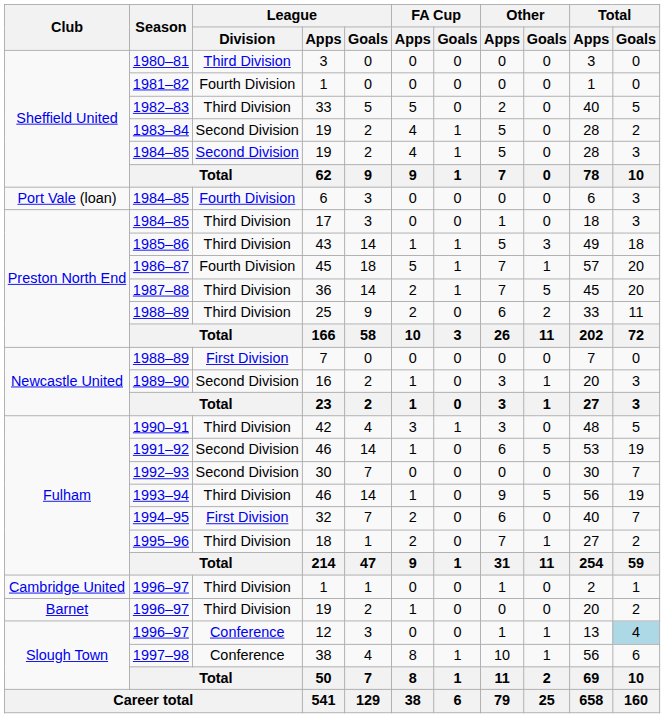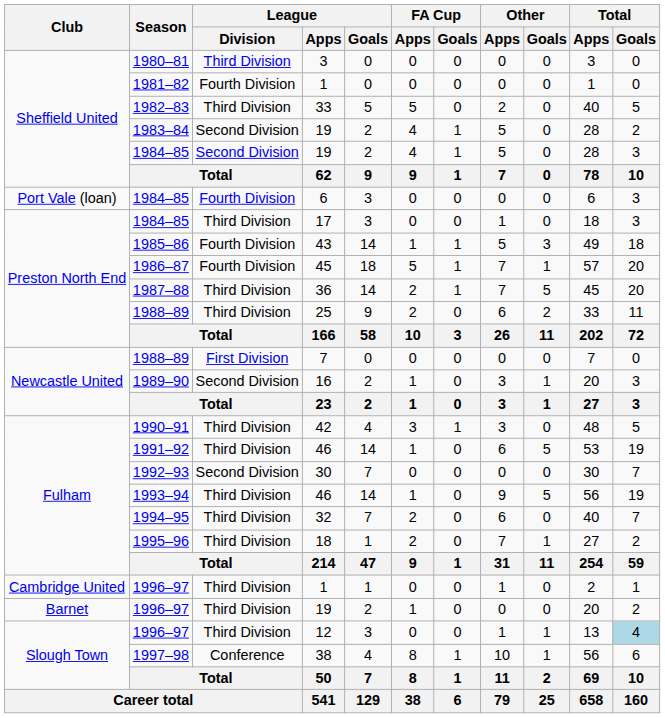 <table class="wikitable" style="text-align:center">
 <tr>
 <th rowspan="2">Club</th>
 <th rowspan="2">Season</th>
 <th colspan="3">League</th>
 <th colspan="2">FA Cup</th>
 <th colspan="2">Other</th>
 <th colspan="2">Total</th>
 </tr>
 <tr>
 <th>Division</th>
 <th>Apps</th>
 <th>Goals</th>
 <th>Apps</th>
 <th>Goals</th>
 <th>Apps</th>
 <th>Goals</th>
 <th>Apps</th>
 <th>Goals</th>
 </tr>
 <tr>
 <td rowspan="6"><a href='#'>Sheffield United</a></td>
 <td><a href='#'>1980–81</a></td>
 <td><a href='#'>Third Division</a></td>
 <td>3</td>
 <td>0</td>
 <td>0</td>
 <td>0</td>
 <td>0</td>
 <td>0</td>
 <td>3</td>
 <td>0</td>
 </tr>
 <tr>
 <td><a href='#'>1981–82</a></td>
 <td>Fourth Division</td>
 <td>1</td>
 <td>0</td>
 <td>0</td>
 <td>0</td>
 <td>0</td>
 <td>0</td>
 <td>1</td>
 <td>0</td>
 </tr>
 <tr>
 <td><a href='#'>1982–83</a></td>
 <td>Third Division</td>
 <td>33</td>
 <td>5</td>
 <td>5</td>
 <td>0</td>
 <td>2</td>
 <td>0</td>
 <td>40</td>
 <td>5</td>
 </tr>
 <tr>
 <td><a href='#'>1983–84</a></td>
 <td>Second Division</td>
 <td>19</td>
 <td>2</td>
 <td>4</td>
 <td>1</td>
 <td>5</td>
 <td>0</td>
 <td>28</td>
 <td>2</td>
 </tr>
 <tr>
 <td><a href='#'>1984–85</a></td>
 <td><a href='#'>Second Division</a></td>
 <td>19</td>
 <td>2</td>
 <td>4</td>
 <td>1</td>
 <td>5</td>
 <td>0</td>
 <td>28</td>
 <td>3</td>
 </tr>
 <tr>
 <th colspan="2">Total</th>
 <th>62</th>
 <th>9</th>
 <th>9</th>
 <th>1</th>
 <th>7</th>
 <th>0</th>
 <th>78</th>
 <th>10</th>
 </tr>
 <tr>
 <td><a href='#'>Port Vale</a> (loan)</td>
 <td><a href='#'>1984–85</a></td>
 <td><a href='#'>Fourth Division</a></td>
 <td>6</td>
 <td>3</td>
 <td>0</td>
 <td>0</td>
 <td>0</td>
 <td>0</td>
 <td>6</td>
 <td>3</td>
 </tr>
 <tr>
 <td rowspan="6"><a href='#'>Preston North End</a></td>
 <td><a href='#'>1984–85</a></td>
 <td>Third Division</td>
 <td>17</td>
 <td>3</td>
 <td>0</td>
 <td>0</td>
 <td>1</td>
 <td>0</td>
 <td>18</td>
 <td>3</td>
 </tr>
 <tr>
 <td><a href='#'>1985–86</a></td>
-<td>Third Division</td>
+<td>Fourth Division</td>
 <td>43</td>
 <td>14</td>
 <td>1</td>
 <td>1</td>
 <td>5</td>
 <td>3</td>
 <td>49</td>
 <td>18</td>
 </tr>
 <tr>
 <td><a href='#'>1986–87</a></td>
 <td>Fourth Division</td>
 <td>45</td>
 <td>18</td>
 <td>5</td>
 <td>1</td>
 <td>7</td>
 <td>1</td>
 <td>57</td>
 <td>20</td>
 </tr>
 <tr>
 <td><a href='#'>1987–88</a></td>
 <td>Third Division</td>
 <td>36</td>
 <td>14</td>
 <td>2</td>
 <td>1</td>
 <td>7</td>
 <td>5</td>
 <td>45</td>
 <td>20</td>
 </tr>
 <tr>
 <td><a href='#'>1988–89</a></td>
 <td>Third Division</td>
 <td>25</td>
 <td>9</td>
 <td>2</td>
 <td>0</td>
 <td>6</td>
 <td>2</td>
 <td>33</td>
 <td>11</td>
 </tr>
 <tr>
 <th colspan="2">Total</th>
 <th>166</th>
 <th>58</th>
 <th>10</th>
 <th>3</th>
 <th>26</th>
 <th>11</th>
 <th>202</th>
 <th>72</th>
 </tr>
 <tr>
 <td rowspan="3"><a href='#'>Newcastle United</a></td>
 <td><a href='#'>1988–89</a></td>
 <td><a href='#'>First Division</a></td>
 <td>7</td>
 <td>0</td>
 <td>0</td>
 <td>0</td>
 <td>0</td>
 <td>0</td>
 <td>7</td>
 <td>0</td>
 </tr>
 <tr>
 <td><a href='#'>1989–90</a></td>
 <td>Second Division</td>
 <td>16</td>
 <td>2</td>
 <td>1</td>
 <td>0</td>
 <td>3</td>
 <td>1</td>
 <td>20</td>
 <td>3</td>
 </tr>
 <tr>
 <th colspan="2">Total</th>
 <th>23</th>
 <th>2</th>
 <th>1</th>
 <th>0</th>
 <th>3</th>
 <th>1</th>
 <th>27</th>
 <th>3</th>
 </tr>
 <tr>
 <td rowspan="7"><a href='#'>Fulham</a></td>
 <td><a href='#'>1990–91</a></td>
 <td>Third Division</td>
 <td>42</td>
 <td>4</td>
 <td>3</td>
 <td>1</td>
 <td>3</td>
 <td>0</td>
 <td>48</td>
 <td>5</td>
 </tr>
 <tr>
 <td><a href='#'>1991–92</a></td>
-<td>Second Division</td>
+<td>Third Division</td>
 <td>46</td>
 <td>14</td>
 <td>1</td>
 <td>0</td>
 <td>6</td>
 <td>5</td>
 <td>53</td>
 <td>19</td>
 </tr>
 <tr>
 <td><a href='#'>1992–93</a></td>
 <td>Second Division</td>
 <td>30</td>
 <td>7</td>
 <td>0</td>
 <td>0</td>
 <td>0</td>
 <td>0</td>
 <td>30</td>
 <td>7</td>
 </tr>
 <tr>
 <td><a href='#'>1993–94</a></td>
 <td>Third Division</td>
 <td>46</td>
 <td>14</td>
 <td>1</td>
 <td>0</td>
 <td>9</td>
 <td>5</td>
 <td>56</td>
 <td>19</td>
 </tr>
 <tr>
 <td><a href='#'>1994–95</a></td>
-<td><a href='#'>First Division</a></td>
+<td>Third Division</td>
 <td>32</td>
 <td>7</td>
 <td>2</td>
 <td>0</td>
 <td>6</td>
 <td>0</td>
 <td>40</td>
 <td>7</td>
 </tr>
 <tr>
 <td><a href='#'>1995–96</a></td>
 <td>Third Division</td>
 <td>18</td>
 <td>1</td>
 <td>2</td>
 <td>0</td>
 <td>7</td>
 <td>1</td>
 <td>27</td>
 <td>2</td>
 </tr>
 <tr>
 <th colspan="2">Total</th>
 <th>214</th>
 <th>47</th>
 <th>9</th>
 <th>1</th>
 <th>31</th>
 <th>11</th>
 <th>254</th>
 <th>59</th>
 </tr>
 <tr>
 <td><a href='#'>Cambridge United</a></td>
 <td><a href='#'>1996–97</a></td>
 <td>Third Division</td>
 <td>1</td>
 <td>1</td>
 <td>0</td>
 <td>0</td>
 <td>1</td>
 <td>0</td>
 <td>2</td>
 <td>1</td>
 </tr>
 <tr>
 <td><a href='#'>Barnet</a></td>
 <td><a href='#'>1996–97</a></td>
 <td>Third Division</td>
 <td>19</td>
 <td>2</td>
 <td>1</td>
 <td>0</td>
 <td>0</td>
 <td>0</td>
 <td>20</td>
 <td>2</td>
 </tr>
 <tr>
 <td rowspan="3"><a href='#'>Slough Town</a></td>
 <td><a href='#'>1996–97</a></td>
-<td><a href='#'>Conference</a></td>
+<td>Third Division</td>
 <td>12</td>
 <td>3</td>
 <td>0</td>
 <td>0</td>
 <td>1</td>
 <td>1</td>
 <td>13</td>
 <td style="background: lightblue;">4</td>
 </tr>
 <tr>
 <td><a href='#'>1997–98</a></td>
 <td>Conference</td>
 <td>38</td>
 <td>4</td>
 <td>8</td>
 <td>1</td>
 <td>10</td>
 <td>1</td>
 <td>56</td>
 <td>6</td>
 </tr>
 <tr>
 <th colspan="2">Total</th>
 <th>50</th>
 <th>7</th>
 <th>8</th>
 <th>1</th>
 <th>11</th>
 <th>2</th>
 <th>69</th>
 <th>10</th>
 </tr>
 <tr>
 <th colspan="3">Career total</th>
 <th>541</th>
 <th>129</th>
 <th>38</th>
 <th>6</th>
 <th>79</th>
 <th>25</th>
 <th>658</th>
 <th>160</th>
 </tr>
 </table>
